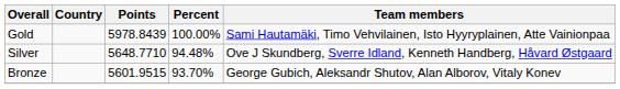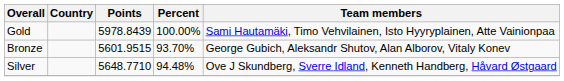 <table class="wikitable sortable" style="text-align: left;">
 <tr>
 <th>Overall</th>
 <th>Country</th>
 <th>Points</th>
 <th>Percent</th>
 <th>Team members</th>
 </tr>
 <tr>
 <td> Gold</td>
 <td></td>
 <td>5978.8439</td>
 <td>100.00%</td>
 <td><a href='#'>Sami Hautamäki</a>, Timo Vehvilainen, Isto Hyyryplainen, Atte Vainionpaa</td>
 </tr>
 <tr>
+<td> Bronze</td>
+<td></td>
+<td>5601.9515</td>
+<td>93.70%</td>
+<td>George Gubich, Aleksandr Shutov, Alan Alborov, Vitaly Konev</td>
+</tr>
+<tr>
 <td> Silver</td>
 <td></td>
 <td>5648.7710</td>
 <td>94.48%</td>
 <td>Ove J Skundberg, <a href='#'>Sverre Idland</a>, Kenneth Handberg, <a href='#'>Håvard Østgaard</a></td>
 </tr>
 <tr>
-<td> Bronze</td>
-<td></td>
-<td>5601.9515</td>
-<td>93.70%</td>
-<td>George Gubich, Aleksandr Shutov, Alan Alborov, Vitaly Konev</td>
-</tr>
-<tr>
 </tr>
 </table>
